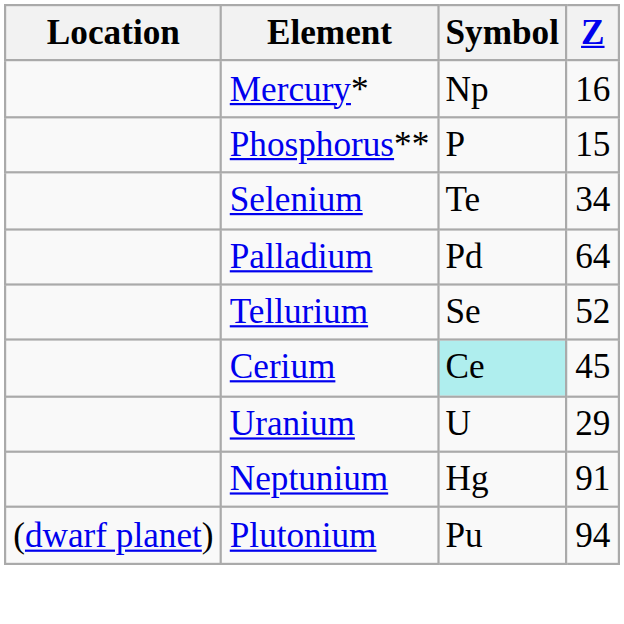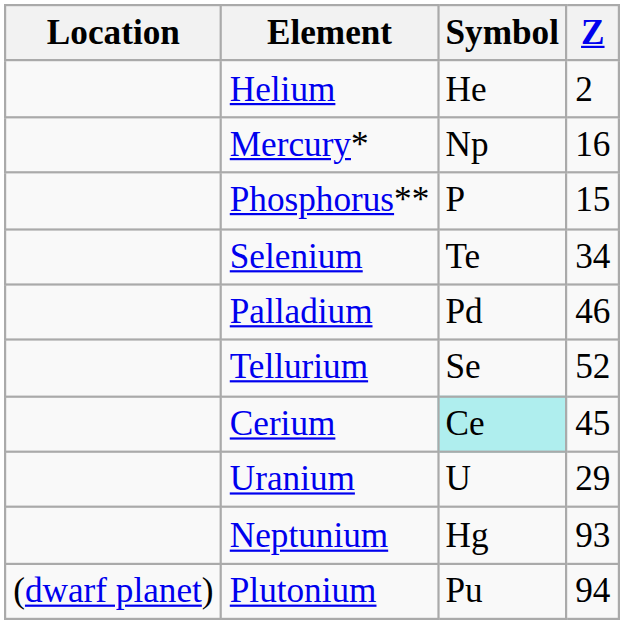 <table class="wikitable sortable">
 <tr>
 <th>Location</th>
 <th>Element</th>
 <th>Symbol</th>
 <th><a href='#'>Z</a></th>
+</tr>
+<tr>
+<td></td>
+<td><a href='#'>Helium</a></td>
+<td>He</td>
+<td>2</td>
 </tr>
 <tr>
 <td></td>
 <td><a href='#'>Mercury</a>*</td>
 <td>Np</td>
 <td>16</td>
 </tr>
 <tr>
 <td></td>
 <td><a href='#'>Phosphorus</a>**</td>
 <td>P</td>
 <td>15</td>
 </tr>
 <tr>
 <td></td>
 <td><a href='#'>Selenium</a></td>
 <td>Te</td>
 <td>34</td>
 </tr>
 <tr>
 <td></td>
 <td><a href='#'>Palladium</a></td>
 <td>Pd</td>
-<td>64</td>
+<td>46</td>
 </tr>
 <tr>
 <td></td>
 <td><a href='#'>Tellurium</a></td>
 <td>Se</td>
 <td>52</td>
 </tr>
 <tr>
 <td></td>
 <td><a href='#'>Cerium</a></td>
 <td style="background: paleturquoise;">Ce</td>
 <td>45</td>
 </tr>
 <tr>
 <td></td>
 <td><a href='#'>Uranium</a></td>
 <td>U</td>
 <td>29</td>
 </tr>
 <tr>
 <td></td>
 <td><a href='#'>Neptunium</a></td>
 <td>Hg</td>
-<td>91</td>
+<td>93</td>
 </tr>
 <tr>
 <td> (<a href='#'>dwarf planet</a>)</td>
 <td><a href='#'>Plutonium</a></td>
 <td>Pu</td>
 <td>94</td>
 </tr>
 </table>
